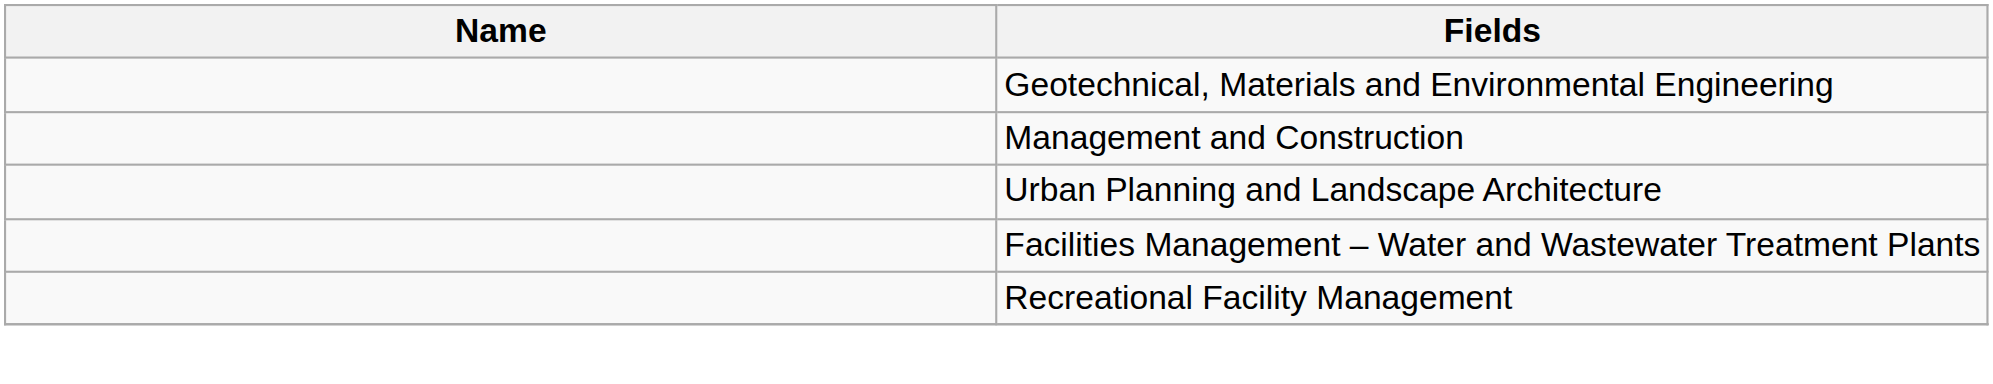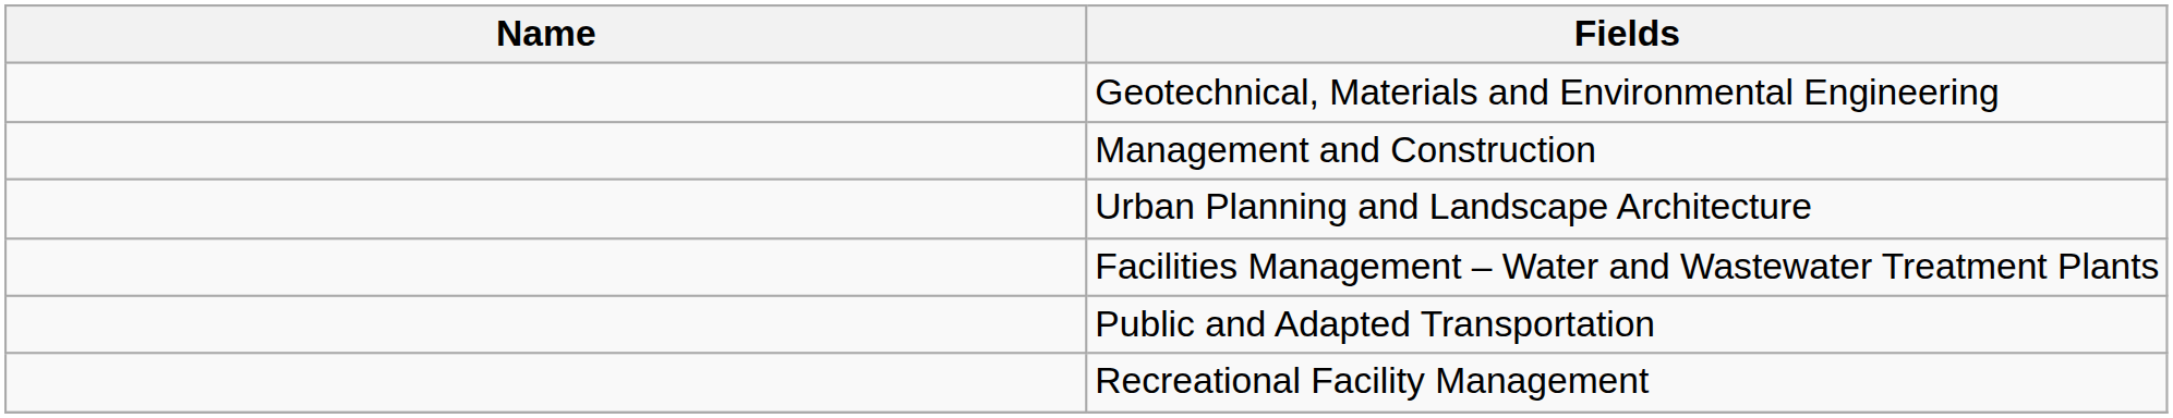 <table class="wikitable">
 <tr>
 <th width="50%">Name</th>
 <th width="50%">Fields</th>
 </tr>
 <tr>
 <td></td>
 <td>Geotechnical, Materials and Environmental Engineering</td>
 </tr>
 <tr>
 <td></td>
 <td>Management and Construction</td>
 </tr>
 <tr>
 <td></td>
 <td>Urban Planning and Landscape Architecture</td>
 </tr>
 <tr>
 <td></td>
 <td>Facilities Management – Water and Wastewater Treatment Plants</td>
 </tr>
 <tr>
 <td></td>
+<td>Public and Adapted Transportation</td>
+</tr>
+<tr>
+<td></td>
 <td>Recreational Facility Management</td>
 </tr>
 <tr>
 </tr>
 </table>
